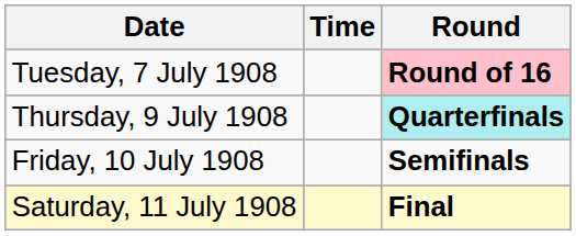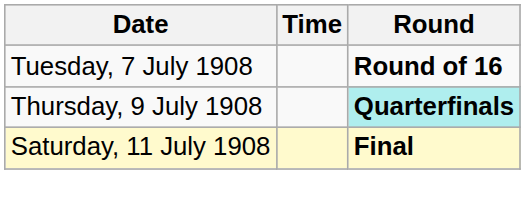 <table class="wikitable">
 <tr>
 <th>Date</th>
 <th>Time</th>
 <th>Round</th>
 </tr>
 <tr>
 <td>Tuesday, 7 July 1908</td>
 <td></td>
-<td style="background: pink;"><strong>Round of 16</strong></td>
+<td><strong>Round of 16</strong></td>
 </tr>
 <tr>
 <td>Thursday, 9 July 1908</td>
 <td></td>
 <td style="background: paleturquoise;"><strong>Quarterfinals</strong></td>
-</tr>
-<tr>
-<td>Friday, 10 July 1908</td>
-<td></td>
-<td><strong>Semifinals</strong></td>
 </tr>
 <tr style=background:lemonchiffon>
 <td>Saturday, 11 July 1908</td>
 <td></td>
 <td><strong>Final</strong></td>
 </tr>
 </table>
